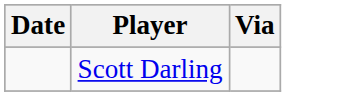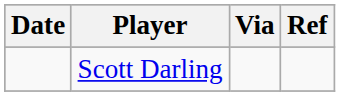 <table class="wikitable">
 <tr>
 <th>Date</th>
 <th>Player</th>
 <th>Via</th>
+<th>Ref</th>
 </tr>
 <tr>
 <td></td>
 <td><a href='#'>Scott Darling</a></td>
 <td></td>
+<td></td>
 </tr>
 </table>
